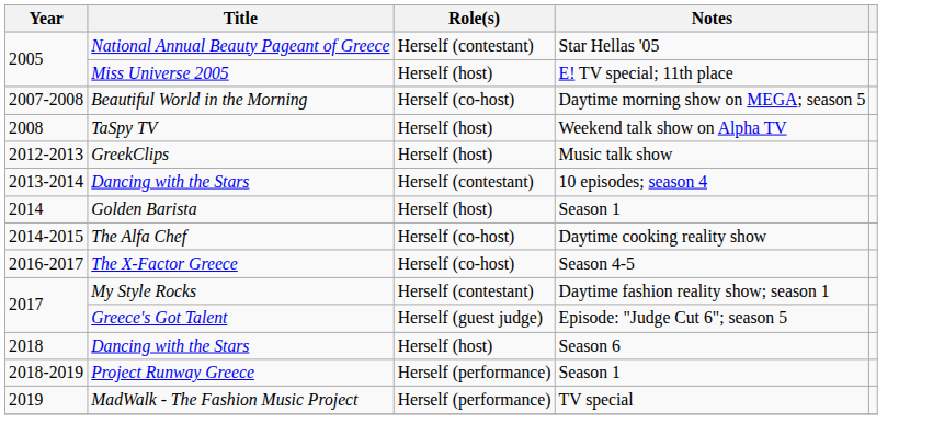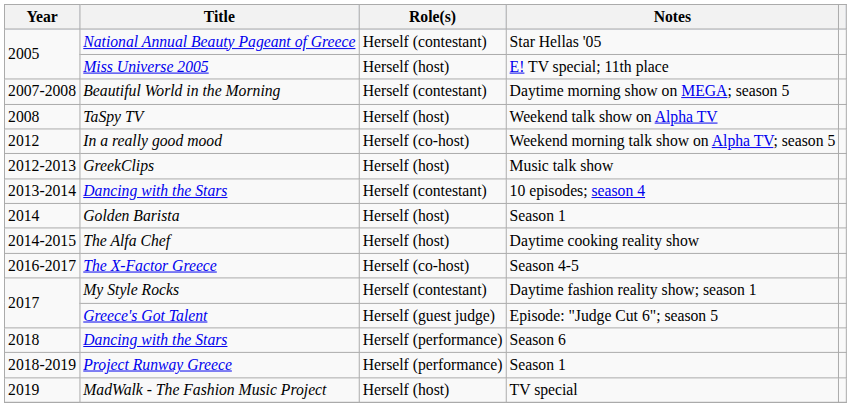 <table class="wikitable">
 <tr style="background:#b0c4de; text-align:center;">
 <th>Year</th>
 <th>Title</th>
 <th>Role(s)</th>
 <th class="unsortable">Notes</th>
 <th class="unsortable"></th>
 </tr>
 <tr>
 <td rowspan="2">2005</td>
 <td><em><a href='#'>National Annual Beauty Pageant of Greece</a></em></td>
 <td>Herself (contestant)</td>
 <td>Star Hellas '05</td>
 <td></td>
 </tr>
 <tr>
 <td><em><a href='#'>Miss Universe 2005</a></em></td>
 <td>Herself (host)</td>
 <td><a href='#'>E!</a> TV special; 11th place</td>
 <td></td>
 </tr>
 <tr>
 <td>2007-2008</td>
 <td><em>Beautiful World in the Morning</em></td>
-<td>Herself (co-host)</td>
+<td>Herself (contestant)</td>
 <td>Daytime morning show on <a href='#'>MEGA</a>; season 5</td>
 <td></td>
 </tr>
 <tr>
 <td>2008</td>
 <td><em>TaSpy TV</em></td>
 <td>Herself (host)</td>
 <td>Weekend talk show on <a href='#'>Alpha TV</a></td>
+<td></td>
+</tr>
+<tr>
+<td>2012</td>
+<td><em>In a really good mood</em></td>
+<td>Herself (co-host)</td>
+<td>Weekend morning talk show on <a href='#'>Alpha TV</a>; season 5</td>
 <td></td>
 </tr>
 <tr>
 <td>2012-2013</td>
 <td><em>GreekClips</em></td>
 <td>Herself (host)</td>
 <td>Music talk show</td>
 <td></td>
 </tr>
 <tr>
 <td>2013-2014</td>
 <td><em><a href='#'>Dancing with the Stars</a></em></td>
 <td>Herself (contestant)</td>
 <td>10 episodes; <a href='#'>season 4</a></td>
 <td></td>
 </tr>
 <tr>
 <td>2014</td>
 <td><em>Golden Barista</em></td>
 <td>Herself (host)</td>
 <td>Season 1</td>
 <td></td>
 </tr>
 <tr>
 <td>2014-2015</td>
 <td><em>The Alfa Chef</em></td>
-<td>Herself (co-host)</td>
+<td>Herself (host)</td>
 <td>Daytime cooking reality show</td>
 <td></td>
 </tr>
 <tr>
 <td>2016-2017</td>
 <td><em><a href='#'>The X-Factor Greece</a></em></td>
 <td>Herself (co-host)</td>
 <td>Season 4-5</td>
 <td></td>
 </tr>
 <tr>
 <td rowspan="2">2017</td>
 <td><em>My Style Rocks</em></td>
 <td>Herself (contestant)</td>
 <td>Daytime fashion reality show; season 1</td>
 <td></td>
 </tr>
 <tr>
 <td><em><a href='#'>Greece's Got Talent</a></em></td>
 <td>Herself (guest judge)</td>
 <td>Episode: "Judge Cut 6"; season 5</td>
 <td></td>
 </tr>
 <tr>
 <td>2018</td>
 <td><em><a href='#'>Dancing with the Stars</a></em></td>
-<td>Herself (host)</td>
+<td>Herself (performance)</td>
 <td>Season 6</td>
 <td></td>
 </tr>
 <tr>
 <td>2018-2019</td>
 <td><em><a href='#'>Project Runway Greece</a></em></td>
 <td>Herself (performance)</td>
 <td>Season 1</td>
 <td></td>
 </tr>
 <tr>
 <td>2019</td>
 <td><em>MadWalk - The Fashion Music Project</em></td>
-<td>Herself (performance)</td>
+<td>Herself (host)</td>
 <td>TV special</td>
 <td></td>
 </tr>
 <tr>
 </tr>
 </table>
